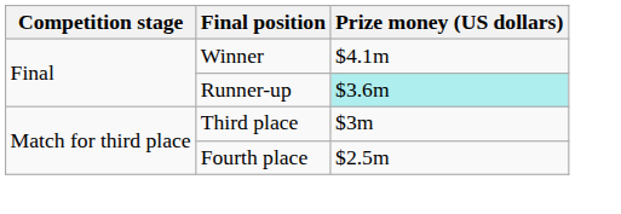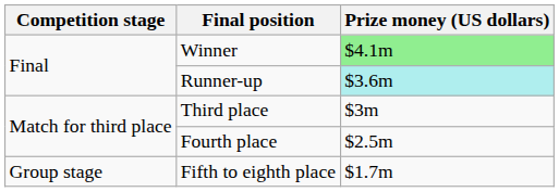 <table class="wikitable">
 <tr>
 <th>Competition stage</th>
 <th>Final position</th>
 <th>Prize money (US dollars)</th>
 </tr>
 <tr>
 <td rowspan="2">Final</td>
 <td>Winner</td>
-<td>$4.1m</td>
+<td style="background: lightgreen;">$4.1m</td>
 </tr>
 <tr>
 <td>Runner-up</td>
 <td style="background: paleturquoise;">$3.6m</td>
 </tr>
 <tr>
 <td rowspan="2">Match for third place</td>
 <td>Third place</td>
 <td>$3m</td>
 </tr>
 <tr>
 <td>Fourth place</td>
 <td>$2.5m</td>
 </tr>
+<tr>
+<td>Group stage</td>
+<td>Fifth to eighth place</td>
+<td>$1.7m</td>
+</tr>
 </table>
